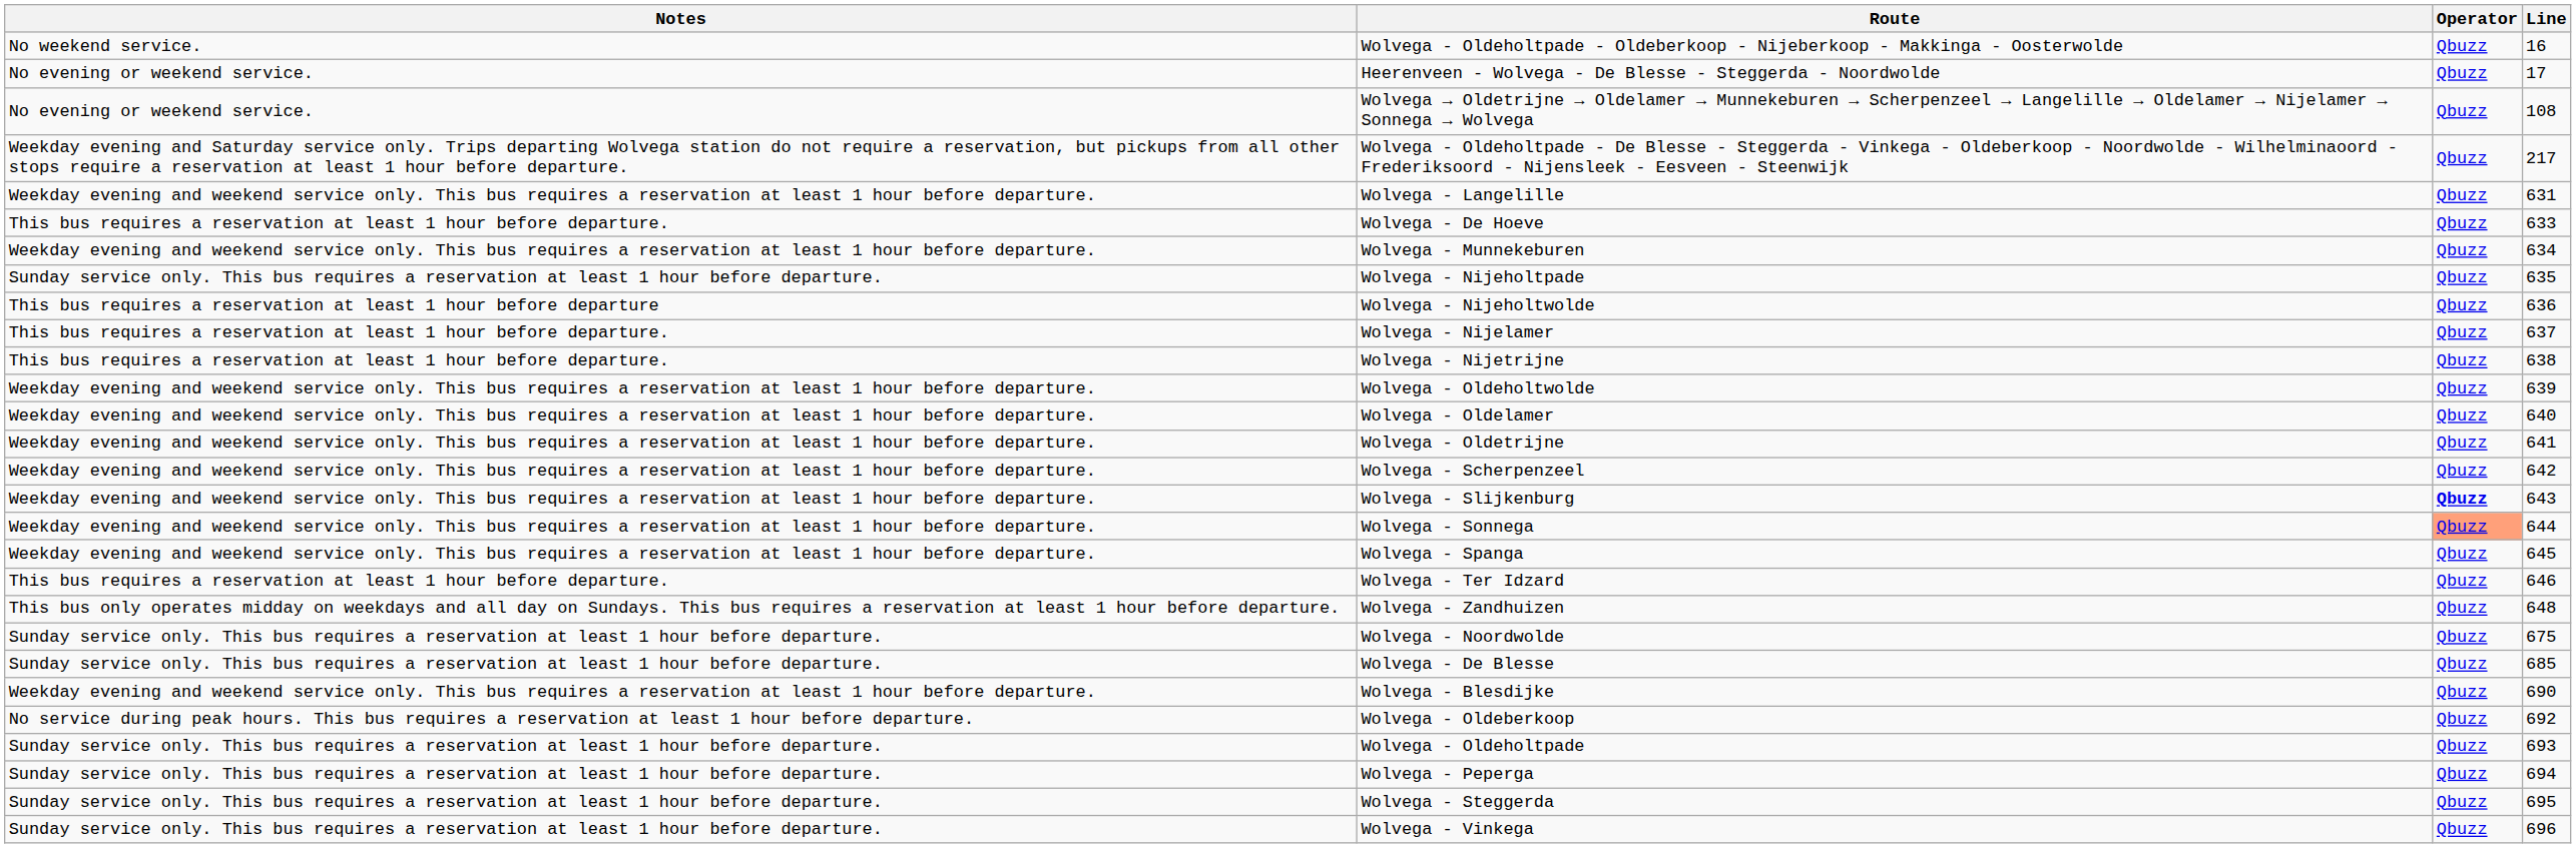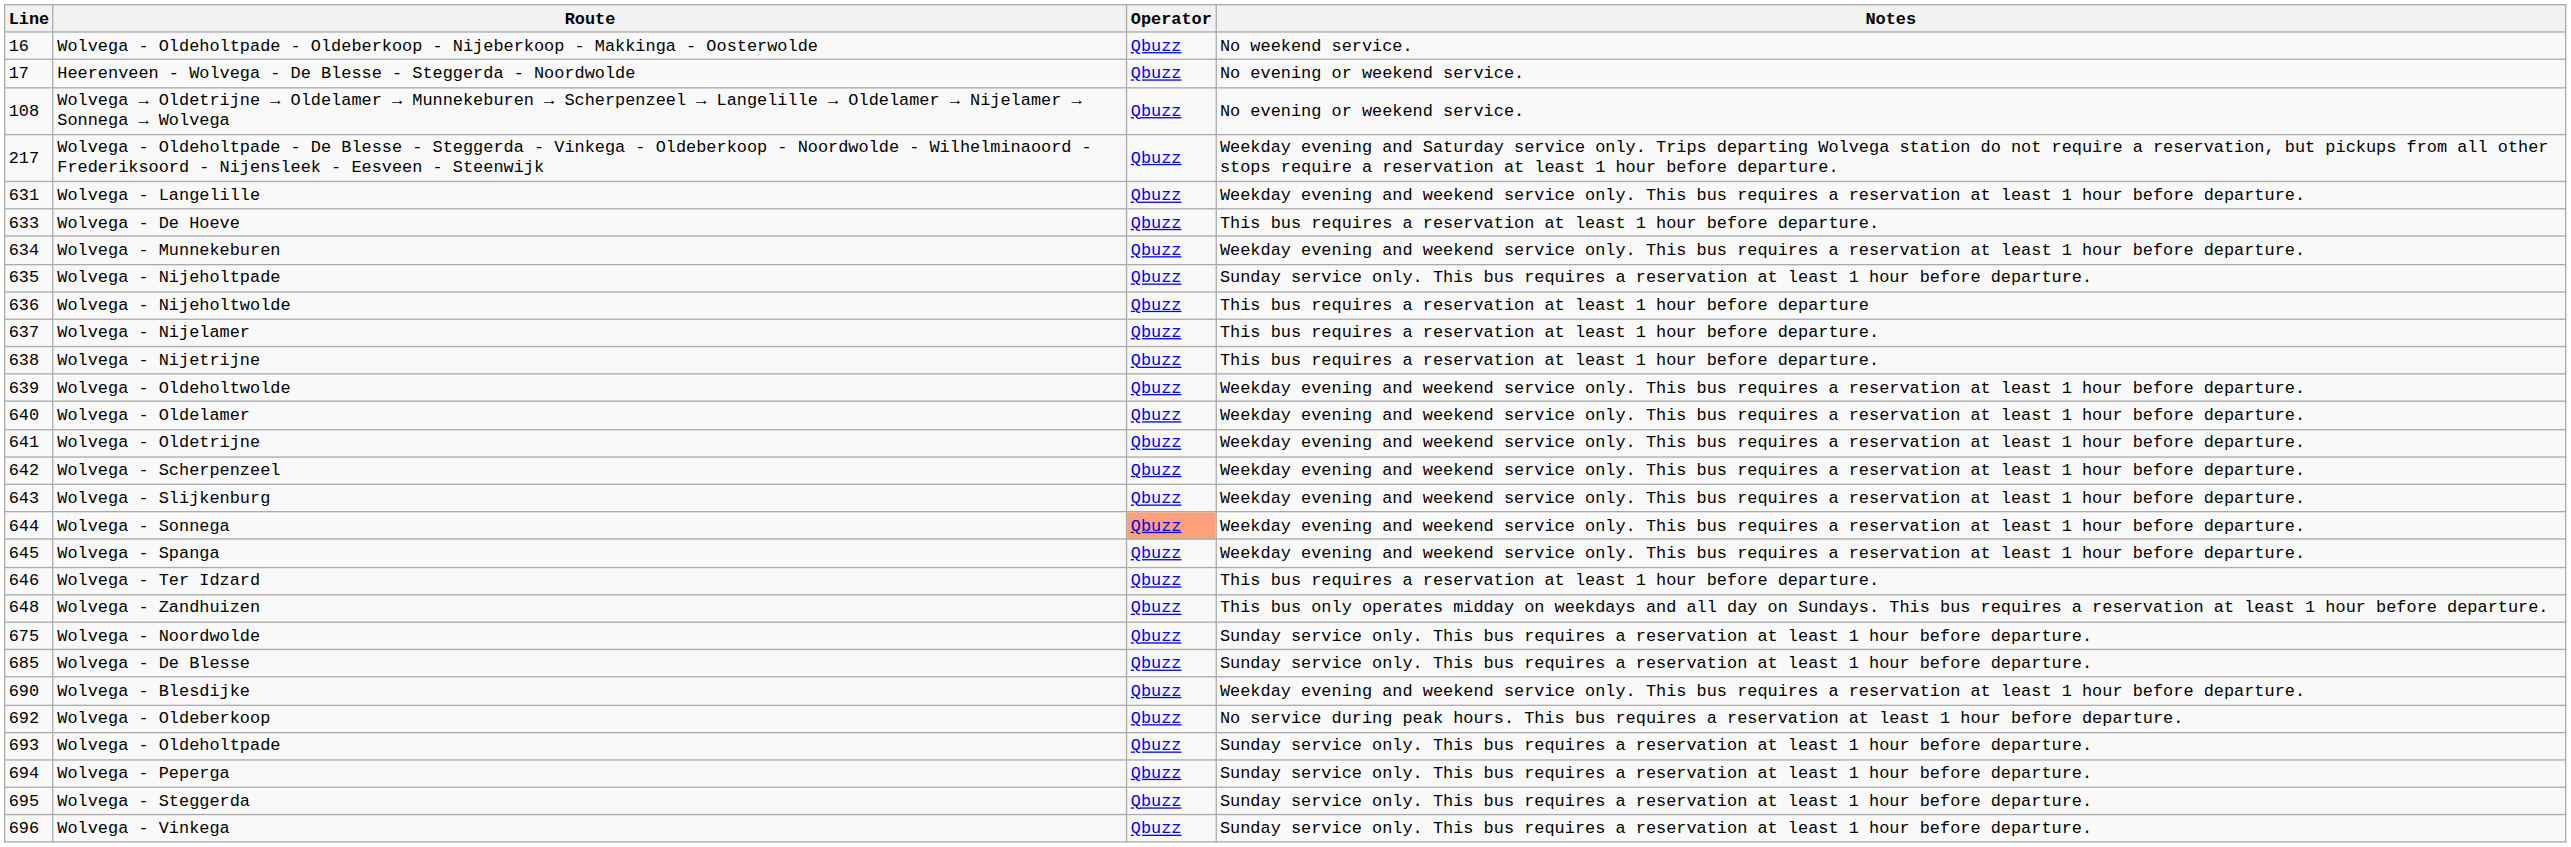 <table class="wikitable">
 <tr>
-<th>Notes</th>
+<th>Line</th>
 <th>Route</th>
 <th>Operator</th>
-<th>Line</th>
+<th>Notes</th>
 </tr>
 <tr>
-<td>No weekend service.</td>
+<td>16</td>
 <td>Wolvega - Oldeholtpade - Oldeberkoop - Nijeberkoop - Makkinga - Oosterwolde</td>
 <td><a href='#'>Qbuzz</a></td>
-<td>16</td>
+<td>No weekend service.</td>
 </tr>
 <tr>
-<td>No evening or weekend service.</td>
+<td>17</td>
 <td>Heerenveen - Wolvega - De Blesse - Steggerda - Noordwolde</td>
 <td><a href='#'>Qbuzz</a></td>
-<td>17</td>
+<td>No evening or weekend service.</td>
 </tr>
 <tr>
-<td>No evening or weekend service.</td>
+<td>108</td>
 <td>Wolvega → Oldetrijne → Oldelamer → Munnekeburen → Scherpenzeel → Langelille → Oldelamer → Nijelamer → Sonnega → Wolvega</td>
 <td><a href='#'>Qbuzz</a></td>
-<td>108</td>
+<td>No evening or weekend service.</td>
 </tr>
 <tr>
-<td>Weekday evening and Saturday service only. Trips departing Wolvega station do not require a reservation, but pickups from all other stops require a reservation at least 1 hour before departure.</td>
+<td>217</td>
 <td>Wolvega - Oldeholtpade - De Blesse - Steggerda - Vinkega - Oldeberkoop - Noordwolde - Wilhelminaoord - Frederiksoord - Nijensleek - Eesveen - Steenwijk</td>
 <td><a href='#'>Qbuzz</a></td>
-<td>217</td>
+<td>Weekday evening and Saturday service only. Trips departing Wolvega station do not require a reservation, but pickups from all other stops require a reservation at least 1 hour before departure.</td>
 </tr>
 <tr>
-<td>Weekday evening and weekend service only. This bus requires a reservation at least 1 hour before departure.</td>
+<td>631</td>
 <td>Wolvega - Langelille</td>
 <td><a href='#'>Qbuzz</a></td>
-<td>631</td>
+<td>Weekday evening and weekend service only. This bus requires a reservation at least 1 hour before departure.</td>
 </tr>
 <tr>
-<td>This bus requires a reservation at least 1 hour before departure.</td>
+<td>633</td>
 <td>Wolvega - De Hoeve</td>
 <td><a href='#'>Qbuzz</a></td>
-<td>633</td>
+<td>This bus requires a reservation at least 1 hour before departure.</td>
 </tr>
 <tr>
-<td>Weekday evening and weekend service only. This bus requires a reservation at least 1 hour before departure.</td>
+<td>634</td>
 <td>Wolvega - Munnekeburen</td>
 <td><a href='#'>Qbuzz</a></td>
-<td>634</td>
+<td>Weekday evening and weekend service only. This bus requires a reservation at least 1 hour before departure.</td>
 </tr>
 <tr>
-<td>Sunday service only. This bus requires a reservation at least 1 hour before departure.</td>
+<td>635</td>
 <td>Wolvega - Nijeholtpade</td>
 <td><a href='#'>Qbuzz</a></td>
-<td>635</td>
+<td>Sunday service only. This bus requires a reservation at least 1 hour before departure.</td>
 </tr>
 <tr>
-<td>This bus requires a reservation at least 1 hour before departure</td>
+<td>636</td>
 <td>Wolvega - Nijeholtwolde</td>
 <td><a href='#'>Qbuzz</a></td>
-<td>636</td>
+<td>This bus requires a reservation at least 1 hour before departure</td>
 </tr>
 <tr>
-<td>This bus requires a reservation at least 1 hour before departure.</td>
+<td>637</td>
 <td>Wolvega - Nijelamer</td>
 <td><a href='#'>Qbuzz</a></td>
-<td>637</td>
+<td>This bus requires a reservation at least 1 hour before departure.</td>
 </tr>
 <tr>
-<td>This bus requires a reservation at least 1 hour before departure.</td>
+<td>638</td>
 <td>Wolvega - Nijetrijne</td>
 <td><a href='#'>Qbuzz</a></td>
-<td>638</td>
+<td>This bus requires a reservation at least 1 hour before departure.</td>
 </tr>
 <tr>
-<td>Weekday evening and weekend service only. This bus requires a reservation at least 1 hour before departure.</td>
+<td>639</td>
 <td>Wolvega - Oldeholtwolde</td>
 <td><a href='#'>Qbuzz</a></td>
-<td>639</td>
+<td>Weekday evening and weekend service only. This bus requires a reservation at least 1 hour before departure.</td>
 </tr>
 <tr>
-<td>Weekday evening and weekend service only. This bus requires a reservation at least 1 hour before departure.</td>
+<td>640</td>
 <td>Wolvega - Oldelamer</td>
 <td><a href='#'>Qbuzz</a></td>
-<td>640</td>
+<td>Weekday evening and weekend service only. This bus requires a reservation at least 1 hour before departure.</td>
 </tr>
 <tr>
-<td>Weekday evening and weekend service only. This bus requires a reservation at least 1 hour before departure.</td>
+<td>641</td>
 <td>Wolvega - Oldetrijne</td>
 <td><a href='#'>Qbuzz</a></td>
-<td>641</td>
+<td>Weekday evening and weekend service only. This bus requires a reservation at least 1 hour before departure.</td>
 </tr>
 <tr>
-<td>Weekday evening and weekend service only. This bus requires a reservation at least 1 hour before departure.</td>
+<td>642</td>
 <td>Wolvega - Scherpenzeel</td>
 <td><a href='#'>Qbuzz</a></td>
-<td>642</td>
+<td>Weekday evening and weekend service only. This bus requires a reservation at least 1 hour before departure.</td>
 </tr>
 <tr>
+<td>643</td>
+<td>Wolvega - Slijkenburg</td>
+<td><a href='#'>Qbuzz</a></td>
 <td>Weekday evening and weekend service only. This bus requires a reservation at least 1 hour before departure.</td>
-<td>Wolvega - Slijkenburg</td>
-<td><strong><a href='#'>Qbuzz</a></strong></td>
-<td>643</td>
 </tr>
 <tr>
-<td>Weekday evening and weekend service only. This bus requires a reservation at least 1 hour before departure.</td>
+<td>644</td>
 <td>Wolvega - Sonnega</td>
 <td style="background: lightsalmon;"><a href='#'>Qbuzz</a></td>
-<td>644</td>
+<td>Weekday evening and weekend service only. This bus requires a reservation at least 1 hour before departure.</td>
 </tr>
 <tr>
-<td>Weekday evening and weekend service only. This bus requires a reservation at least 1 hour before departure.</td>
+<td>645</td>
 <td>Wolvega - Spanga</td>
 <td><a href='#'>Qbuzz</a></td>
-<td>645</td>
+<td>Weekday evening and weekend service only. This bus requires a reservation at least 1 hour before departure.</td>
 </tr>
 <tr>
-<td>This bus requires a reservation at least 1 hour before departure.</td>
+<td>646</td>
 <td>Wolvega - Ter Idzard</td>
 <td><a href='#'>Qbuzz</a></td>
-<td>646</td>
+<td>This bus requires a reservation at least 1 hour before departure.</td>
 </tr>
 <tr>
-<td>This bus only operates midday on weekdays and all day on Sundays. This bus requires a reservation at least 1 hour before departure.</td>
+<td>648</td>
 <td>Wolvega - Zandhuizen</td>
 <td><a href='#'>Qbuzz</a></td>
-<td>648</td>
+<td>This bus only operates midday on weekdays and all day on Sundays. This bus requires a reservation at least 1 hour before departure.</td>
 </tr>
 <tr>
-<td>Sunday service only. This bus requires a reservation at least 1 hour before departure.</td>
+<td>675</td>
 <td>Wolvega - Noordwolde</td>
 <td><a href='#'>Qbuzz</a></td>
-<td>675</td>
+<td>Sunday service only. This bus requires a reservation at least 1 hour before departure.</td>
 </tr>
 <tr>
-<td>Sunday service only. This bus requires a reservation at least 1 hour before departure.</td>
+<td>685</td>
 <td>Wolvega - De Blesse</td>
 <td><a href='#'>Qbuzz</a></td>
-<td>685</td>
+<td>Sunday service only. This bus requires a reservation at least 1 hour before departure.</td>
 </tr>
 <tr>
-<td>Weekday evening and weekend service only. This bus requires a reservation at least 1 hour before departure.</td>
+<td>690</td>
 <td>Wolvega - Blesdijke</td>
 <td><a href='#'>Qbuzz</a></td>
-<td>690</td>
+<td>Weekday evening and weekend service only. This bus requires a reservation at least 1 hour before departure.</td>
 </tr>
 <tr>
-<td>No service during peak hours. This bus requires a reservation at least 1 hour before departure.</td>
+<td>692</td>
 <td>Wolvega - Oldeberkoop</td>
 <td><a href='#'>Qbuzz</a></td>
-<td>692</td>
+<td>No service during peak hours. This bus requires a reservation at least 1 hour before departure.</td>
 </tr>
 <tr>
-<td>Sunday service only. This bus requires a reservation at least 1 hour before departure.</td>
+<td>693</td>
 <td>Wolvega - Oldeholtpade</td>
 <td><a href='#'>Qbuzz</a></td>
-<td>693</td>
+<td>Sunday service only. This bus requires a reservation at least 1 hour before departure.</td>
 </tr>
 <tr>
-<td>Sunday service only. This bus requires a reservation at least 1 hour before departure.</td>
+<td>694</td>
 <td>Wolvega - Peperga</td>
 <td><a href='#'>Qbuzz</a></td>
-<td>694</td>
+<td>Sunday service only. This bus requires a reservation at least 1 hour before departure.</td>
 </tr>
 <tr>
-<td>Sunday service only. This bus requires a reservation at least 1 hour before departure.</td>
+<td>695</td>
 <td>Wolvega - Steggerda</td>
 <td><a href='#'>Qbuzz</a></td>
-<td>695</td>
+<td>Sunday service only. This bus requires a reservation at least 1 hour before departure.</td>
 </tr>
 <tr>
-<td>Sunday service only. This bus requires a reservation at least 1 hour before departure.</td>
+<td>696</td>
 <td>Wolvega - Vinkega</td>
 <td><a href='#'>Qbuzz</a></td>
-<td>696</td>
+<td>Sunday service only. This bus requires a reservation at least 1 hour before departure.</td>
 </tr>
 </table>
